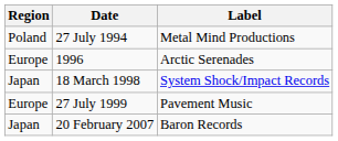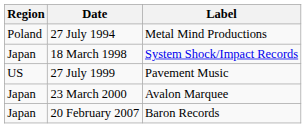 <table class="wikitable plainrowheaders">
 <tr>
 <th scope="col">Region</th>
 <th scope="col">Date</th>
 <th scope="col">Label</th>
 </tr>
 <tr>
 <td>Poland</td>
 <td>27 July 1994</td>
 <td>Metal Mind Productions</td>
 </tr>
 <tr>
-<td>Europe</td>
-<td>1996</td>
-<td>Arctic Serenades</td>
-</tr>
-<tr>
 <td>Japan</td>
 <td>18 March 1998</td>
 <td><a href='#'>System Shock/Impact Records</a></td>
 </tr>
 <tr>
-<td>Europe</td>
+<td>US</td>
 <td>27 July 1999</td>
 <td>Pavement Music</td>
+</tr>
+<tr>
+<td>Japan</td>
+<td>23 March 2000</td>
+<td>Avalon Marquee</td>
 </tr>
 <tr>
 <td>Japan</td>
 <td>20 February 2007</td>
 <td>Baron Records</td>
 </tr>
 </table>
